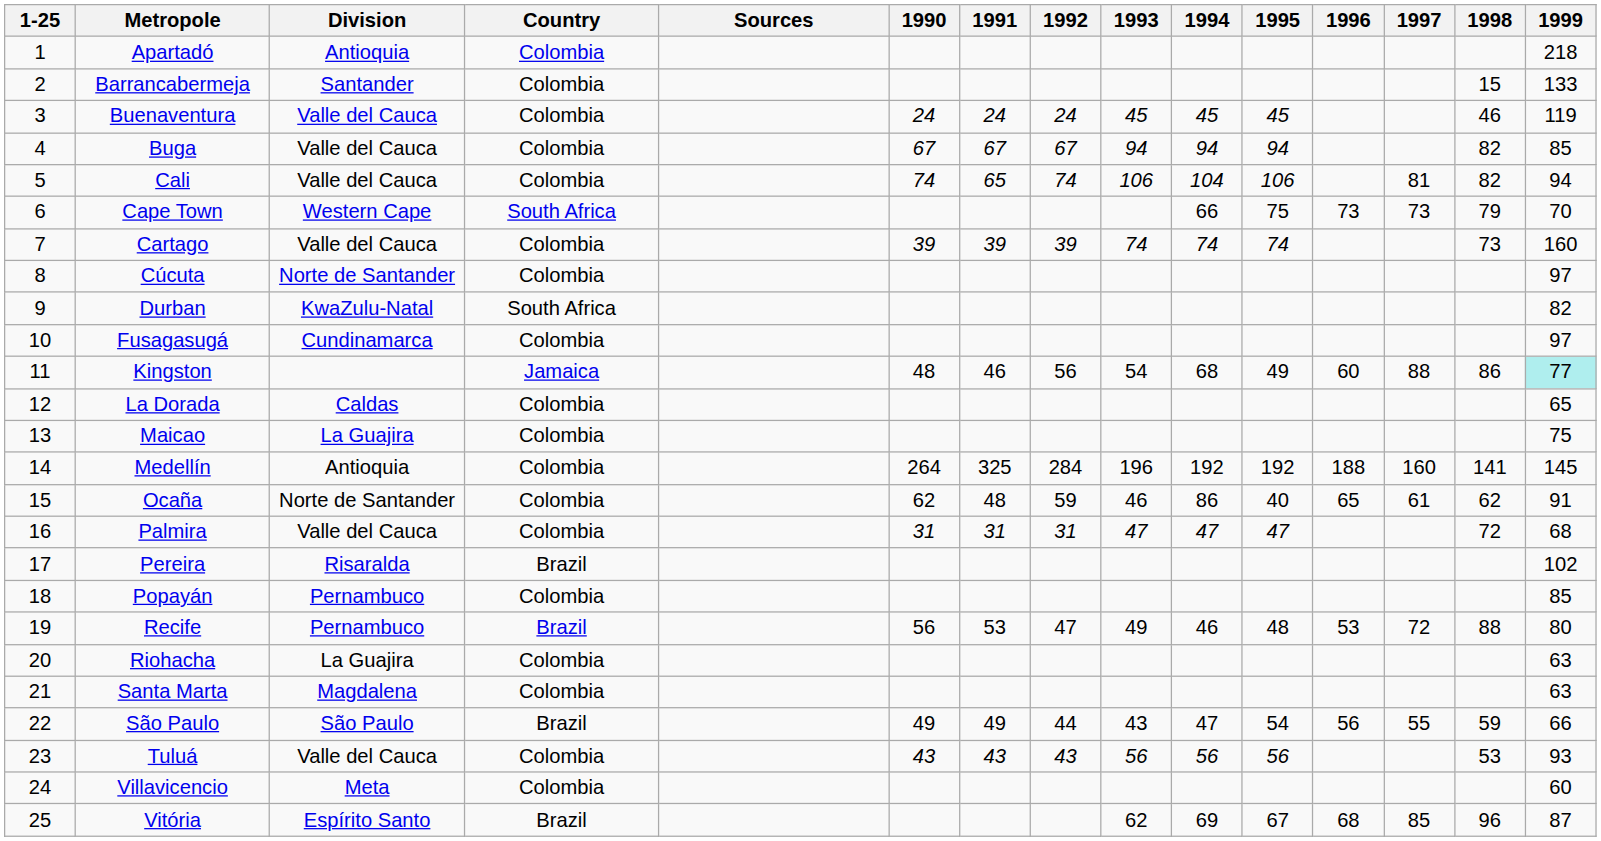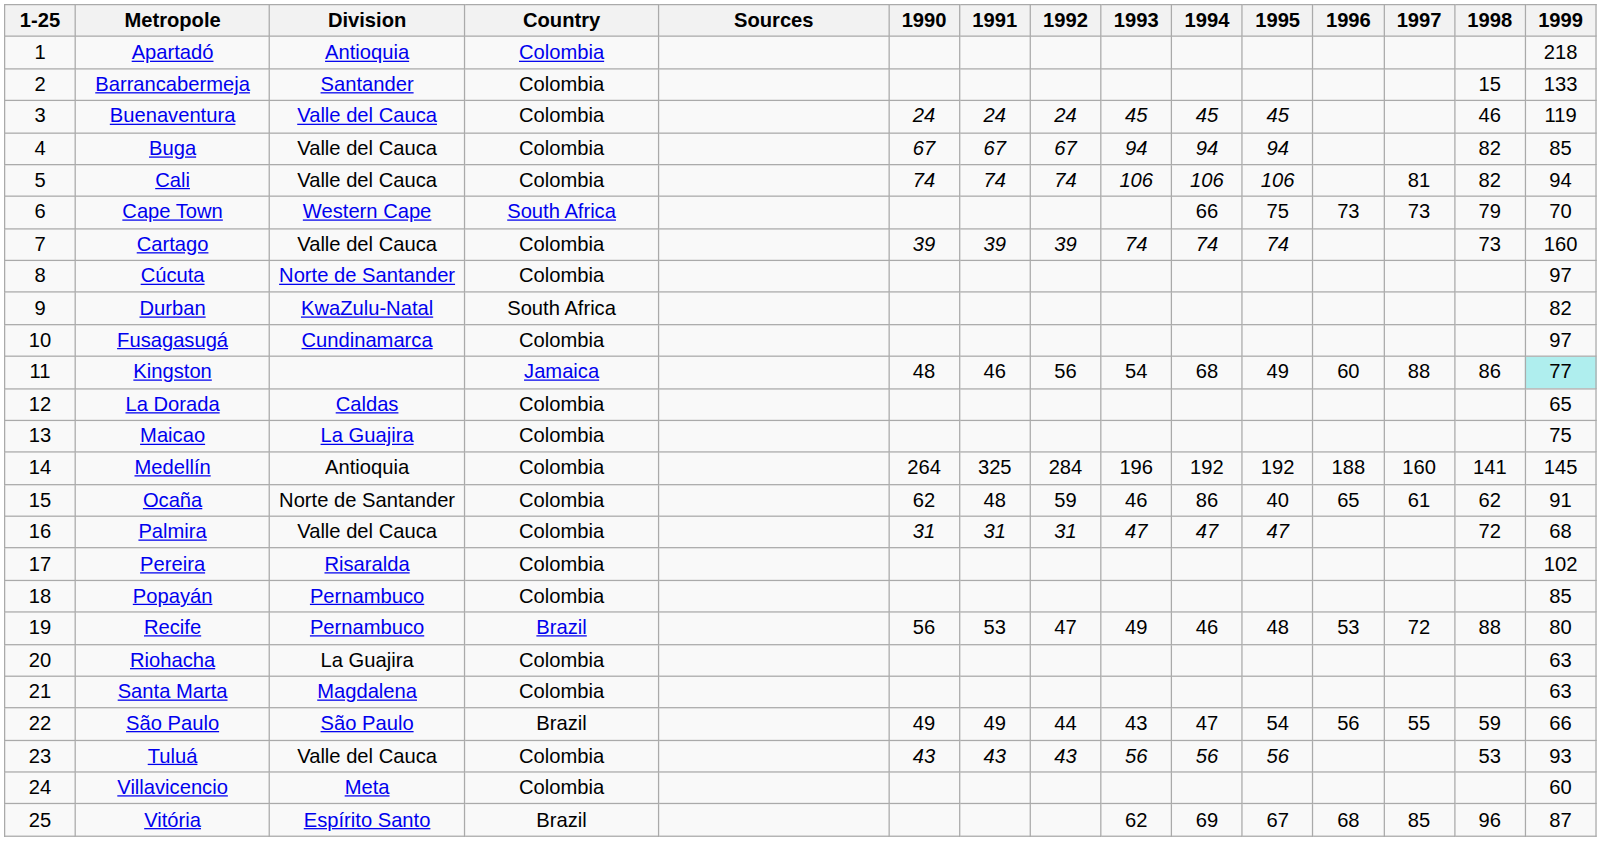 <table class="wikitable sortable" style="width:100%;" cellspacing="0">
 <tr>
 <th style="width:4%;text-align:center;">1-25</th>
 <th style="width:11%;text-align:center;">Metropole</th>
 <th style="width:11%;text-align:center;">Division</th>
 <th style="width:11%;text-align:center;">Country</th>
 <th style="width:13%;text-align:center;">Sources</th>
 <th style="width:4%;text-align:center;">1990</th>
 <th style="width:4%;text-align:center;">1991</th>
 <th style="width:4%;text-align:center;">1992</th>
 <th style="width:4%;text-align:center;">1993</th>
 <th style="width:4%;text-align:center;">1994</th>
 <th style="width:4%;text-align:center;">1995</th>
 <th style="width:4%;text-align:center;">1996</th>
 <th style="width:4%;text-align:center;">1997</th>
 <th style="width:4%;text-align:center;">1998</th>
 <th style="width:4%;text-align:center;">1999</th>
 </tr>
 <tr>
 <td style="width:4%;text-align:center;">1</td>
 <td style="width:11%;text-align:center;"><a href='#'>Apartadó</a></td>
 <td style="width:11%;text-align:center;"><a href='#'>Antioquia</a></td>
 <td style="width:11%;text-align:center;"><a href='#'>Colombia</a></td>
 <td style="width:13%;text-align:center;"></td>
 <td style="width:4%;text-align:center;"></td>
 <td style="width:4%;text-align:center;"></td>
 <td style="width:4%;text-align:center;"></td>
 <td style="width:4%;text-align:center;"></td>
 <td style="width:4%;text-align:center;"></td>
 <td style="width:4%;text-align:center;"></td>
 <td style="width:4%;text-align:center;"></td>
 <td style="width:4%;text-align:center;"></td>
 <td style="width:4%;text-align:center;"></td>
 <td style="width:4%;text-align:center;">218</td>
 </tr>
 <tr>
 <td style="width:4%;text-align:center;">2</td>
 <td style="width:11%;text-align:center;"><a href='#'>Barrancabermeja</a></td>
 <td style="width:11%;text-align:center;"><a href='#'>Santander</a></td>
 <td style="width:11%;text-align:center;">Colombia</td>
 <td style="width:13%;text-align:center;"></td>
 <td style="width:4%;text-align:center;"></td>
 <td style="width:4%;text-align:center;"></td>
 <td style="width:4%;text-align:center;"></td>
 <td style="width:4%;text-align:center;"></td>
 <td style="width:4%;text-align:center;"></td>
 <td style="width:4%;text-align:center;"></td>
 <td style="width:4%;text-align:center;"></td>
 <td style="width:4%;text-align:center;"></td>
 <td style="width:4%;text-align:center;">15</td>
 <td style="width:4%;text-align:center;">133</td>
 </tr>
 <tr>
 <td style="width:4%;text-align:center;">3</td>
 <td style="width:11%;text-align:center;"><a href='#'>Buenaventura</a></td>
 <td style="width:11%;text-align:center;"><a href='#'>Valle del Cauca</a></td>
 <td style="width:11%;text-align:center;">Colombia</td>
 <td style="width:13%;text-align:center;"></td>
 <td style="width:4%;text-align:center;"><em>24</em></td>
 <td style="width:4%;text-align:center;"><em>24</em></td>
 <td style="width:4%;text-align:center;"><em>24</em></td>
 <td style="width:4%;text-align:center;"><em>45</em></td>
 <td style="width:4%;text-align:center;"><em>45</em></td>
 <td style="width:4%;text-align:center;"><em>45</em></td>
 <td style="width:4%;text-align:center;"></td>
 <td style="width:4%;text-align:center;"></td>
 <td style="width:4%;text-align:center;">46</td>
 <td style="width:4%;text-align:center;">119</td>
 </tr>
 <tr>
 <td style="width:4%;text-align:center;">4</td>
 <td style="width:11%;text-align:center;"><a href='#'>Buga</a></td>
 <td style="width:11%;text-align:center;">Valle del Cauca</td>
 <td style="width:11%;text-align:center;">Colombia</td>
 <td style="width:13%;text-align:center;"></td>
 <td style="width:4%;text-align:center;"><em>67</em></td>
 <td style="width:4%;text-align:center;"><em>67</em></td>
 <td style="width:4%;text-align:center;"><em>67</em></td>
 <td style="width:4%;text-align:center;"><em>94</em></td>
 <td style="width:4%;text-align:center;"><em>94</em></td>
 <td style="width:4%;text-align:center;"><em>94</em></td>
 <td style="width:4%;text-align:center;"></td>
 <td style="width:4%;text-align:center;"></td>
 <td style="width:4%;text-align:center;">82</td>
 <td style="width:4%;text-align:center;">85</td>
 </tr>
 <tr>
 <td style="width:4%;text-align:center;">5</td>
 <td style="width:11%;text-align:center;"><a href='#'>Cali</a></td>
 <td style="width:11%;text-align:center;">Valle del Cauca</td>
 <td style="width:11%;text-align:center;">Colombia</td>
 <td style="width:13%;text-align:center;"></td>
 <td style="width:4%;text-align:center;"><em>74</em></td>
-<td style="width:4%;text-align:center;"><em>65</em></td>
+<td style="width:4%;text-align:center;"><em>74</em></td>
 <td style="width:4%;text-align:center;"><em>74</em></td>
 <td style="width:4%;text-align:center;"><em>106</em></td>
-<td style="width:4%;text-align:center;"><em>104</em></td>
+<td style="width:4%;text-align:center;"><em>106</em></td>
 <td style="width:4%;text-align:center;"><em>106</em></td>
 <td style="width:4%;text-align:center;"></td>
 <td style="width:4%;text-align:center;">81</td>
 <td style="width:4%;text-align:center;">82</td>
 <td style="width:4%;text-align:center;">94</td>
 </tr>
 <tr>
 <td style="width:4%;text-align:center;">6</td>
 <td style="width:11%;text-align:center;"><a href='#'>Cape Town</a></td>
 <td style="width:11%;text-align:center;"><a href='#'>Western Cape</a></td>
 <td style="width:11%;text-align:center;"><a href='#'>South Africa</a></td>
 <td style="width:13%;text-align:center;"></td>
 <td style="width:4%;text-align:center;"></td>
 <td style="width:4%;text-align:center;"></td>
 <td style="width:4%;text-align:center;"></td>
 <td style="width:4%;text-align:center;"></td>
 <td style="width:4%;text-align:center;">66</td>
 <td style="width:4%;text-align:center;">75</td>
 <td style="width:4%;text-align:center;">73</td>
 <td style="width:4%;text-align:center;">73</td>
 <td style="width:4%;text-align:center;">79</td>
 <td style="width:4%;text-align:center;">70</td>
 </tr>
 <tr>
 <td style="width:4%;text-align:center;">7</td>
 <td style="width:11%;text-align:center;"><a href='#'>Cartago</a></td>
 <td style="width:11%;text-align:center;">Valle del Cauca</td>
 <td style="width:11%;text-align:center;">Colombia</td>
 <td style="width:13%;text-align:center;"></td>
 <td style="width:4%;text-align:center;"><em>39</em></td>
 <td style="width:4%;text-align:center;"><em>39</em></td>
 <td style="width:4%;text-align:center;"><em>39</em></td>
 <td style="width:4%;text-align:center;"><em>74</em></td>
 <td style="width:4%;text-align:center;"><em>74</em></td>
 <td style="width:4%;text-align:center;"><em>74</em></td>
 <td style="width:4%;text-align:center;"></td>
 <td style="width:4%;text-align:center;"></td>
 <td style="width:4%;text-align:center;">73</td>
 <td style="width:4%;text-align:center;">160</td>
 </tr>
 <tr>
 <td style="width:4%;text-align:center;">8</td>
 <td style="width:11%;text-align:center;"><a href='#'>Cúcuta</a></td>
 <td style="width:11%;text-align:center;"><a href='#'>Norte de Santander</a></td>
 <td style="width:11%;text-align:center;">Colombia</td>
 <td style="width:13%;text-align:center;"></td>
 <td style="width:4%;text-align:center;"></td>
 <td style="width:4%;text-align:center;"></td>
 <td style="width:4%;text-align:center;"></td>
 <td style="width:4%;text-align:center;"></td>
 <td style="width:4%;text-align:center;"></td>
 <td style="width:4%;text-align:center;"></td>
 <td style="width:4%;text-align:center;"></td>
 <td style="width:4%;text-align:center;"></td>
 <td style="width:4%;text-align:center;"></td>
 <td style="width:4%;text-align:center;">97</td>
 </tr>
 <tr>
 <td style="width:4%;text-align:center;">9</td>
 <td style="width:11%;text-align:center;"><a href='#'>Durban</a></td>
 <td style="width:11%;text-align:center;"><a href='#'>KwaZulu-Natal</a></td>
 <td style="width:11%;text-align:center;">South Africa</td>
 <td style="width:13%;text-align:center;"></td>
 <td style="width:4%;text-align:center;"></td>
 <td style="width:4%;text-align:center;"></td>
 <td style="width:4%;text-align:center;"></td>
 <td style="width:4%;text-align:center;"></td>
 <td style="width:4%;text-align:center;"></td>
 <td style="width:4%;text-align:center;"></td>
 <td style="width:4%;text-align:center;"></td>
 <td style="width:4%;text-align:center;"></td>
 <td style="width:4%;text-align:center;"></td>
 <td style="width:4%;text-align:center;">82</td>
 </tr>
 <tr>
 <td style="width:4%;text-align:center;">10</td>
 <td style="width:11%;text-align:center;"><a href='#'>Fusagasugá</a></td>
 <td style="width:11%;text-align:center;"><a href='#'>Cundinamarca</a></td>
 <td style="width:11%;text-align:center;">Colombia</td>
 <td style="width:13%;text-align:center;"></td>
 <td style="width:4%;text-align:center;"></td>
 <td style="width:4%;text-align:center;"></td>
 <td style="width:4%;text-align:center;"></td>
 <td style="width:4%;text-align:center;"></td>
 <td style="width:4%;text-align:center;"></td>
 <td style="width:4%;text-align:center;"></td>
 <td style="width:4%;text-align:center;"></td>
 <td style="width:4%;text-align:center;"></td>
 <td style="width:4%;text-align:center;"></td>
 <td style="width:4%;text-align:center;">97</td>
 </tr>
 <tr>
 <td style="width:4%;text-align:center;">11</td>
 <td style="width:11%;text-align:center;"><a href='#'>Kingston</a></td>
 <td style="width:11%;text-align:center;"></td>
 <td style="width:11%;text-align:center;"><a href='#'>Jamaica</a></td>
 <td style="width:13%;text-align:center;"></td>
 <td style="width:4%;text-align:center;">48</td>
 <td style="width:4%;text-align:center;">46</td>
 <td style="width:4%;text-align:center;">56</td>
 <td style="width:4%;text-align:center;">54</td>
 <td style="width:4%;text-align:center;">68</td>
 <td style="width:4%;text-align:center;">49</td>
 <td style="width:4%;text-align:center;">60</td>
 <td style="width:4%;text-align:center;">88</td>
 <td style="width:4%;text-align:center;">86</td>
 <td style="background: paleturquoise; width:4%;text-align:center;">77</td>
 </tr>
 <tr>
 <td style="width:4%;text-align:center;">12</td>
 <td style="width:11%;text-align:center;"><a href='#'>La Dorada</a></td>
 <td style="width:11%;text-align:center;"><a href='#'>Caldas</a></td>
 <td style="width:11%;text-align:center;">Colombia</td>
 <td style="width:13%;text-align:center;"></td>
 <td style="width:4%;text-align:center;"></td>
 <td style="width:4%;text-align:center;"></td>
 <td style="width:4%;text-align:center;"></td>
 <td style="width:4%;text-align:center;"></td>
 <td style="width:4%;text-align:center;"></td>
 <td style="width:4%;text-align:center;"></td>
 <td style="width:4%;text-align:center;"></td>
 <td style="width:4%;text-align:center;"></td>
 <td style="width:4%;text-align:center;"></td>
 <td style="width:4%;text-align:center;">65</td>
 </tr>
 <tr>
 <td style="width:4%;text-align:center;">13</td>
 <td style="width:11%;text-align:center;"><a href='#'>Maicao</a></td>
 <td style="width:11%;text-align:center;"><a href='#'>La Guajira</a></td>
 <td style="width:11%;text-align:center;">Colombia</td>
 <td style="width:13%;text-align:center;"></td>
 <td style="width:4%;text-align:center;"></td>
 <td style="width:4%;text-align:center;"></td>
 <td style="width:4%;text-align:center;"></td>
 <td style="width:4%;text-align:center;"></td>
 <td style="width:4%;text-align:center;"></td>
 <td style="width:4%;text-align:center;"></td>
 <td style="width:4%;text-align:center;"></td>
 <td style="width:4%;text-align:center;"></td>
 <td style="width:4%;text-align:center;"></td>
 <td style="width:4%;text-align:center;">75</td>
 </tr>
 <tr>
 <td style="width:4%;text-align:center;">14</td>
 <td style="width:11%;text-align:center;"><a href='#'>Medellín</a></td>
 <td style="width:11%;text-align:center;">Antioquia</td>
 <td style="width:11%;text-align:center;">Colombia</td>
 <td style="width:13%;text-align:center;"></td>
 <td style="width:4%;text-align:center;">264</td>
 <td style="width:4%;text-align:center;">325</td>
 <td style="width:4%;text-align:center;">284</td>
 <td style="width:4%;text-align:center;">196</td>
 <td style="width:4%;text-align:center;">192</td>
 <td style="width:4%;text-align:center;">192</td>
 <td style="width:4%;text-align:center;">188</td>
 <td style="width:4%;text-align:center;">160</td>
 <td style="width:4%;text-align:center;">141</td>
 <td style="width:4%;text-align:center;">145</td>
 </tr>
 <tr>
 <td style="width:4%;text-align:center;">15</td>
 <td style="width:11%;text-align:center;"><a href='#'>Ocaña</a></td>
 <td style="width:11%;text-align:center;">Norte de Santander</td>
 <td style="width:11%;text-align:center;">Colombia</td>
 <td style="width:13%;text-align:center;"></td>
 <td style="width:4%;text-align:center;">62</td>
 <td style="width:4%;text-align:center;">48</td>
 <td style="width:4%;text-align:center;">59</td>
 <td style="width:4%;text-align:center;">46</td>
 <td style="width:4%;text-align:center;">86</td>
 <td style="width:4%;text-align:center;">40</td>
 <td style="width:4%;text-align:center;">65</td>
 <td style="width:4%;text-align:center;">61</td>
 <td style="width:4%;text-align:center;">62</td>
 <td style="width:4%;text-align:center;">91</td>
 </tr>
 <tr>
 <td style="width:4%;text-align:center;">16</td>
 <td style="width:11%;text-align:center;"><a href='#'>Palmira</a></td>
 <td style="width:11%;text-align:center;">Valle del Cauca</td>
 <td style="width:11%;text-align:center;">Colombia</td>
 <td style="width:13%;text-align:center;"></td>
 <td style="width:4%;text-align:center;"><em>31</em></td>
 <td style="width:4%;text-align:center;"><em>31</em></td>
 <td style="width:4%;text-align:center;"><em>31</em></td>
 <td style="width:4%;text-align:center;"><em>47</em></td>
 <td style="width:4%;text-align:center;"><em>47</em></td>
 <td style="width:4%;text-align:center;"><em>47</em></td>
 <td style="width:4%;text-align:center;"></td>
 <td style="width:4%;text-align:center;"></td>
 <td style="width:4%;text-align:center;">72</td>
 <td style="width:4%;text-align:center;">68</td>
 </tr>
 <tr>
 <td style="width:4%;text-align:center;">17</td>
 <td style="width:11%;text-align:center;"><a href='#'>Pereira</a></td>
 <td style="width:11%;text-align:center;"><a href='#'>Risaralda</a></td>
-<td style="width:11%;text-align:center;">Brazil</td>
+<td style="width:11%;text-align:center;">Colombia</td>
 <td style="width:13%;text-align:center;"></td>
 <td style="width:4%;text-align:center;"></td>
 <td style="width:4%;text-align:center;"></td>
 <td style="width:4%;text-align:center;"></td>
 <td style="width:4%;text-align:center;"></td>
 <td style="width:4%;text-align:center;"></td>
 <td style="width:4%;text-align:center;"></td>
 <td style="width:4%;text-align:center;"></td>
 <td style="width:4%;text-align:center;"></td>
 <td style="width:4%;text-align:center;"></td>
 <td style="width:4%;text-align:center;">102</td>
 </tr>
 <tr>
 <td style="width:4%;text-align:center;">18</td>
 <td style="width:11%;text-align:center;"><a href='#'>Popayán</a></td>
 <td style="width:11%;text-align:center;"><a href='#'>Pernambuco</a></td>
 <td style="width:11%;text-align:center;">Colombia</td>
 <td style="width:13%;text-align:center;"></td>
 <td style="width:4%;text-align:center;"></td>
 <td style="width:4%;text-align:center;"></td>
 <td style="width:4%;text-align:center;"></td>
 <td style="width:4%;text-align:center;"></td>
 <td style="width:4%;text-align:center;"></td>
 <td style="width:4%;text-align:center;"></td>
 <td style="width:4%;text-align:center;"></td>
 <td style="width:4%;text-align:center;"></td>
 <td style="width:4%;text-align:center;"></td>
 <td style="width:4%;text-align:center;">85</td>
 </tr>
 <tr>
 <td style="width:4%;text-align:center;">19</td>
 <td style="width:11%;text-align:center;"><a href='#'>Recife</a></td>
 <td style="width:11%;text-align:center;"><a href='#'>Pernambuco</a></td>
 <td style="width:11%;text-align:center;"><a href='#'>Brazil</a></td>
 <td style="width:13%;text-align:center;"></td>
 <td style="width:4%;text-align:center;">56</td>
 <td style="width:4%;text-align:center;">53</td>
 <td style="width:4%;text-align:center;">47</td>
 <td style="width:4%;text-align:center;">49</td>
 <td style="width:4%;text-align:center;">46</td>
 <td style="width:4%;text-align:center;">48</td>
 <td style="width:4%;text-align:center;">53</td>
 <td style="width:4%;text-align:center;">72</td>
 <td style="width:4%;text-align:center;">88</td>
 <td style="width:4%;text-align:center;">80</td>
 </tr>
 <tr>
 <td style="width:4%;text-align:center;">20</td>
 <td style="width:11%;text-align:center;"><a href='#'>Riohacha</a></td>
 <td style="width:11%;text-align:center;">La Guajira</td>
 <td style="width:11%;text-align:center;">Colombia</td>
 <td style="width:13%;text-align:center;"></td>
 <td style="width:4%;text-align:center;"></td>
 <td style="width:4%;text-align:center;"></td>
 <td style="width:4%;text-align:center;"></td>
 <td style="width:4%;text-align:center;"></td>
 <td style="width:4%;text-align:center;"></td>
 <td style="width:4%;text-align:center;"></td>
 <td style="width:4%;text-align:center;"></td>
 <td style="width:4%;text-align:center;"></td>
 <td style="width:4%;text-align:center;"></td>
 <td style="width:4%;text-align:center;">63</td>
 </tr>
 <tr>
 <td style="width:4%;text-align:center;">21</td>
 <td style="width:11%;text-align:center;"><a href='#'>Santa Marta</a></td>
 <td style="width:11%;text-align:center;"><a href='#'>Magdalena</a></td>
 <td style="width:11%;text-align:center;">Colombia</td>
 <td style="width:13%;text-align:center;"></td>
 <td style="width:4%;text-align:center;"></td>
 <td style="width:4%;text-align:center;"></td>
 <td style="width:4%;text-align:center;"></td>
 <td style="width:4%;text-align:center;"></td>
 <td style="width:4%;text-align:center;"></td>
 <td style="width:4%;text-align:center;"></td>
 <td style="width:4%;text-align:center;"></td>
 <td style="width:4%;text-align:center;"></td>
 <td style="width:4%;text-align:center;"></td>
 <td style="width:4%;text-align:center;">63</td>
 </tr>
 <tr>
 <td style="width:4%;text-align:center;">22</td>
 <td style="width:11%;text-align:center;"><a href='#'>São Paulo</a></td>
 <td style="width:11%;text-align:center;"><a href='#'>São Paulo</a></td>
 <td style="width:11%;text-align:center;">Brazil</td>
 <td style="width:13%;text-align:center;"></td>
 <td style="width:4%;text-align:center;">49</td>
 <td style="width:4%;text-align:center;">49</td>
 <td style="width:4%;text-align:center;">44</td>
 <td style="width:4%;text-align:center;">43</td>
 <td style="width:4%;text-align:center;">47</td>
 <td style="width:4%;text-align:center;">54</td>
 <td style="width:4%;text-align:center;">56</td>
 <td style="width:4%;text-align:center;">55</td>
 <td style="width:4%;text-align:center;">59</td>
 <td style="width:4%;text-align:center;">66</td>
 </tr>
 <tr>
 <td style="width:4%;text-align:center;">23</td>
 <td style="width:11%;text-align:center;"><a href='#'>Tuluá</a></td>
 <td style="width:11%;text-align:center;">Valle del Cauca</td>
 <td style="width:11%;text-align:center;">Colombia</td>
 <td style="width:13%;text-align:center;"></td>
 <td style="width:4%;text-align:center;"><em>43</em></td>
 <td style="width:4%;text-align:center;"><em>43</em></td>
 <td style="width:4%;text-align:center;"><em>43</em></td>
 <td style="width:4%;text-align:center;"><em>56</em></td>
 <td style="width:4%;text-align:center;"><em>56</em></td>
 <td style="width:4%;text-align:center;"><em>56</em></td>
 <td style="width:4%;text-align:center;"></td>
 <td style="width:4%;text-align:center;"></td>
 <td style="width:4%;text-align:center;">53</td>
 <td style="width:4%;text-align:center;">93</td>
 </tr>
 <tr>
 <td style="width:4%;text-align:center;">24</td>
 <td style="width:11%;text-align:center;"><a href='#'>Villavicencio</a></td>
 <td style="width:11%;text-align:center;"><a href='#'>Meta</a></td>
 <td style="width:11%;text-align:center;">Colombia</td>
 <td style="width:13%;text-align:center;"></td>
 <td style="width:4%;text-align:center;"></td>
 <td style="width:4%;text-align:center;"></td>
 <td style="width:4%;text-align:center;"></td>
 <td style="width:4%;text-align:center;"></td>
 <td style="width:4%;text-align:center;"></td>
 <td style="width:4%;text-align:center;"></td>
 <td style="width:4%;text-align:center;"></td>
 <td style="width:4%;text-align:center;"></td>
 <td style="width:4%;text-align:center;"></td>
 <td style="width:4%;text-align:center;">60</td>
 </tr>
 <tr>
 <td style="width:4%;text-align:center;">25</td>
 <td style="width:11%;text-align:center;"><a href='#'>Vitória</a></td>
 <td style="width:11%;text-align:center;"><a href='#'>Espírito Santo</a></td>
 <td style="width:11%;text-align:center;">Brazil</td>
 <td style="width:13%;text-align:center;"></td>
 <td style="width:4%;text-align:center;"></td>
 <td style="width:4%;text-align:center;"></td>
 <td style="width:4%;text-align:center;"></td>
 <td style="width:4%;text-align:center;">62</td>
 <td style="width:4%;text-align:center;">69</td>
 <td style="width:4%;text-align:center;">67</td>
 <td style="width:4%;text-align:center;">68</td>
 <td style="width:4%;text-align:center;">85</td>
 <td style="width:4%;text-align:center;">96</td>
 <td style="width:4%;text-align:center;">87</td>
 </tr>
 </table>
